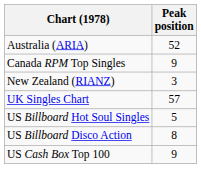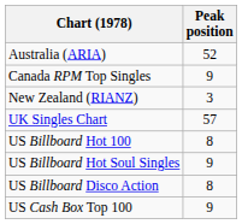 <table class="wikitable sortable">
 <tr>
 <th>Chart (1978)</th>
 <th>Peak<br>position</th>
 </tr>
 <tr>
 <td>Australia (<a href='#'>ARIA</a>)</td>
 <td style="text-align:center;">52</td>
 </tr>
 <tr>
 <td>Canada <em>RPM</em> Top Singles</td>
 <td style="text-align:center;">9</td>
 </tr>
 <tr>
 <td>New Zealand (<a href='#'>RIANZ</a>)</td>
 <td style="text-align:center;">3</td>
 </tr>
 <tr>
 <td><a href='#'>UK Singles Chart</a></td>
 <td style="text-align:center;">57</td>
 </tr>
 <tr>
+<td>US <em>Billboard</em> <a href='#'>Hot 100</a></td>
+<td style="text-align:center;">8</td>
+</tr>
+<tr>
 <td>US <em>Billboard</em> <a href='#'>Hot Soul Singles</a></td>
-<td style="text-align:center;">5</td>
+<td style="text-align:center;">9</td>
 </tr>
 <tr>
 <td>US <em>Billboard</em> <a href='#'>Disco Action</a></td>
 <td style="text-align:center;">8</td>
 </tr>
 <tr>
 <td>US <em>Cash Box</em> Top 100</td>
 <td style="text-align:center;">9</td>
 </tr>
 </table>
